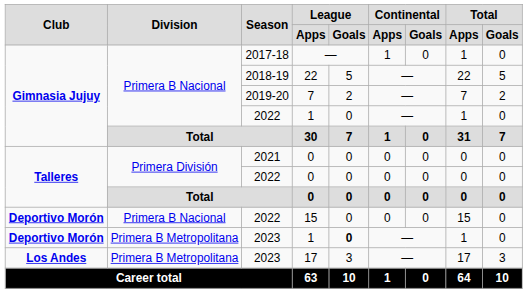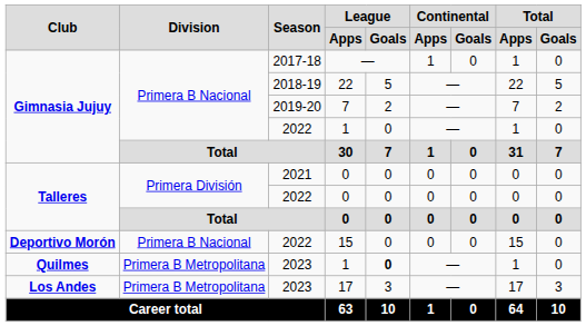 <table border="1" cellpadding="4" cellspacing="2" style="margin: 0 auto; background: #F9F9F9; font-size: 95%; border: 1px #AAA solid; border-collapse: collapse; clear:center; text-align:center">
 <tr bgcolor=#DDD>
 <th rowspan="2">Club</th>
 <th rowspan="2">Division</th>
 <th rowspan="2">Season</th>
 <th colspan="2">League</th>
 <th colspan="2">Continental</th>
 <th colspan="2">Total</th>
 </tr>
 <tr bgcolor=#DDD>
 <th>Apps</th>
 <th>Goals</th>
 <th>Apps</th>
 <th>Goals</th>
 <th>Apps</th>
 <th>Goals</th>
 </tr>
 <tr>
 <td rowspan="5"><strong><a href='#'>Gimnasia Jujuy</a></strong></td>
 <td rowspan="4"><a href='#'>Primera B Nacional</a></td>
 <td>2017-18</td>
 <td colspan="2">—</td>
 <td>1</td>
 <td>0</td>
 <td>1</td>
 <td>0</td>
 </tr>
 <tr>
 <td>2018-19</td>
 <td>22</td>
 <td>5</td>
 <td colspan="2">—</td>
 <td>22</td>
 <td>5</td>
 </tr>
 <tr>
 <td>2019-20</td>
 <td>7</td>
 <td>2</td>
 <td colspan="2">—</td>
 <td>7</td>
 <td>2</td>
 </tr>
 <tr>
 <td>2022</td>
 <td>1</td>
 <td>0</td>
 <td colspan="2">—</td>
 <td>1</td>
 <td>0</td>
 </tr>
 <tr bgcolor=#DDD>
 <th colspan="2">Total</th>
 <th>30</th>
 <th>7</th>
 <th>1</th>
 <th>0</th>
 <th>31</th>
 <th>7</th>
 </tr>
 <tr>
 <td rowspan="3"><strong><a href='#'>Talleres</a></strong></td>
 <td rowspan="2"><a href='#'>Primera División</a></td>
 <td>2021</td>
 <td>0</td>
 <td>0</td>
 <td>0</td>
 <td>0</td>
 <td>0</td>
 <td>0</td>
 </tr>
 <tr>
 <td>2022</td>
 <td>0</td>
 <td>0</td>
 <td>0</td>
 <td>0</td>
 <td>0</td>
 <td>0</td>
 </tr>
 <tr bgcolor=#DDD>
 <th colspan="2">Total</th>
 <th>0</th>
 <th>0</th>
 <th>0</th>
 <th>0</th>
 <th>0</th>
 <th>0</th>
 </tr>
 <tr>
 <td><strong><a href='#'>Deportivo Morón</a></strong></td>
 <td><a href='#'>Primera B Nacional</a></td>
 <td>2022</td>
 <td>15</td>
 <td>0</td>
 <td>0</td>
 <td>0</td>
 <td>15</td>
 <td>0</td>
 </tr>
 <tr>
-<td><strong><a href='#'>Deportivo Morón</a></strong></td>
+<td><strong><a href='#'>Quilmes</a></strong></td>
 <td><a href='#'>Primera B Metropolitana</a></td>
 <td>2023</td>
 <td>1</td>
 <td><strong>0</strong></td>
 <td colspan="2">—</td>
 <td>1</td>
 <td>0</td>
 </tr>
 <tr>
 <td><strong><a href='#'>Los Andes</a></strong></td>
 <td><a href='#'>Primera B Metropolitana</a></td>
 <td>2023</td>
 <td>17</td>
 <td>3</td>
 <td colspan="2">—</td>
 <td>17</td>
 <td>3</td>
 </tr>
 <tr style="color: white; background: black">
 <th colspan="3">Career total</th>
 <th>63</th>
 <th>10</th>
 <th>1</th>
 <th>0</th>
 <th>64</th>
 <th>10</th>
 </tr>
 </table>
